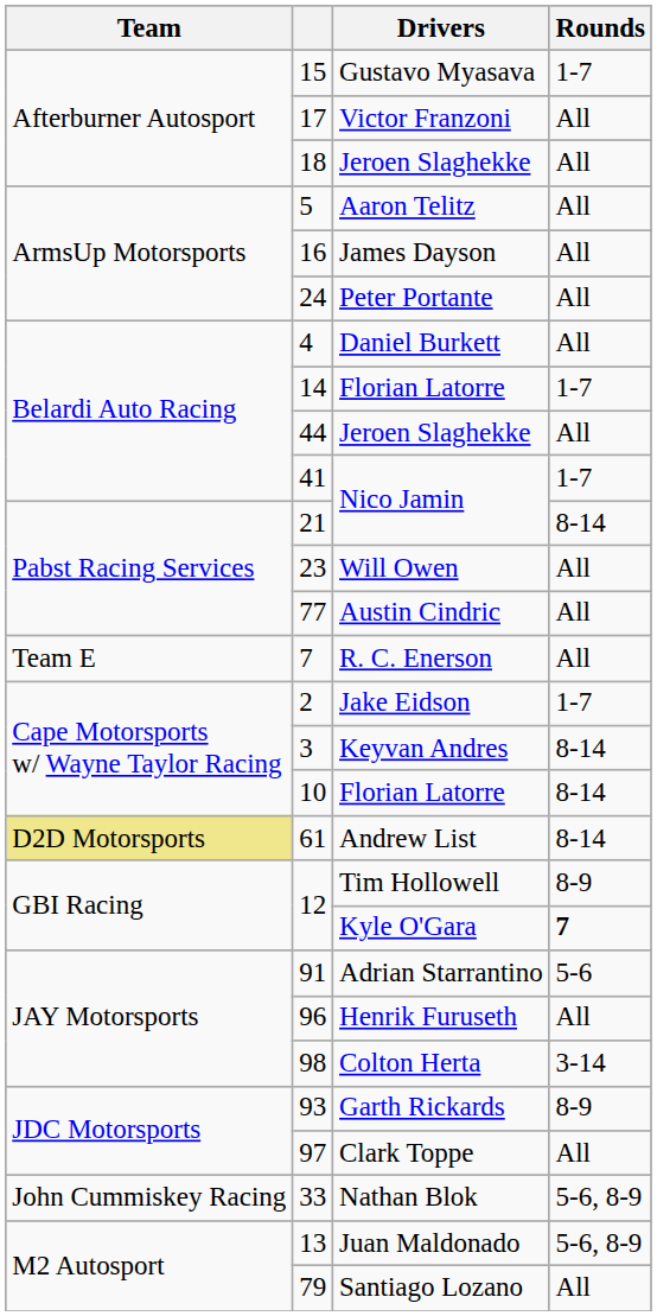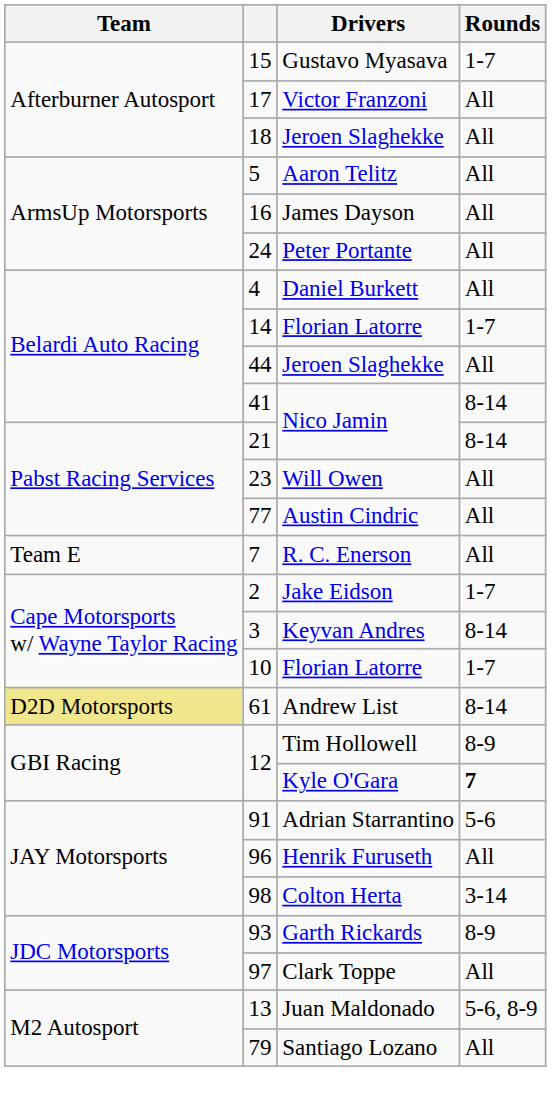 <table class="wikitable" style="font-size:85%;">
 <tr>
 <th>Team</th>
 <th></th>
 <th>Drivers</th>
 <th>Rounds</th>
 </tr>
 <tr>
 <td rowspan=3>Afterburner Autosport</td>
 <td>15</td>
 <td> Gustavo Myasava</td>
 <td>1-7</td>
 </tr>
 <tr>
 <td>17</td>
 <td> <a href='#'>Victor Franzoni</a></td>
 <td>All</td>
 </tr>
 <tr>
 <td>18</td>
 <td> <a href='#'>Jeroen Slaghekke</a></td>
 <td>All</td>
 </tr>
 <tr>
 <td rowspan=3>ArmsUp Motorsports</td>
 <td>5</td>
 <td> <a href='#'>Aaron Telitz</a></td>
 <td>All</td>
 </tr>
 <tr>
 <td>16</td>
 <td> James Dayson</td>
 <td>All</td>
 </tr>
 <tr>
 <td>24</td>
 <td> <a href='#'>Peter Portante</a></td>
 <td>All</td>
 </tr>
 <tr>
 <td rowspan=4><a href='#'>Belardi Auto Racing</a></td>
 <td>4</td>
 <td> <a href='#'>Daniel Burkett</a></td>
 <td>All</td>
 </tr>
 <tr>
 <td>14</td>
 <td> <a href='#'>Florian Latorre</a></td>
 <td>1-7</td>
 </tr>
 <tr>
 <td>44</td>
 <td> <a href='#'>Jeroen Slaghekke</a></td>
 <td>All</td>
 </tr>
 <tr>
 <td>41</td>
 <td rowspan=2> <a href='#'>Nico Jamin</a></td>
-<td>1-7</td>
+<td>8-14</td>
 </tr>
 <tr>
 <td rowspan=3><a href='#'>Pabst Racing Services</a></td>
 <td>21</td>
 <td>8-14</td>
 </tr>
 <tr>
 <td>23</td>
 <td> <a href='#'>Will Owen</a></td>
 <td>All</td>
 </tr>
 <tr>
 <td>77</td>
 <td> <a href='#'>Austin Cindric</a></td>
 <td>All</td>
 </tr>
 <tr>
 <td>Team E</td>
 <td>7</td>
 <td> <a href='#'>R. C. Enerson</a></td>
 <td>All</td>
 </tr>
 <tr>
 <td rowspan=3><a href='#'>Cape Motorsports</a><br>w/ <a href='#'>Wayne Taylor Racing</a></td>
 <td>2</td>
 <td> <a href='#'>Jake Eidson</a></td>
 <td>1-7</td>
 </tr>
 <tr>
 <td>3</td>
 <td> <a href='#'>Keyvan Andres</a></td>
 <td>8-14</td>
 </tr>
 <tr>
 <td>10</td>
 <td> <a href='#'>Florian Latorre</a></td>
-<td>8-14</td>
+<td>1-7</td>
 </tr>
 <tr>
 <td style="background: khaki;">D2D Motorsports</td>
 <td>61</td>
 <td> Andrew List</td>
 <td>8-14</td>
 </tr>
 <tr>
 <td rowspan=2>GBI Racing</td>
 <td rowspan=2>12</td>
 <td> Tim Hollowell</td>
 <td>8-9</td>
 </tr>
 <tr>
 <td> <a href='#'>Kyle O'Gara</a></td>
 <td><strong>7</strong></td>
 </tr>
 <tr>
 <td rowspan=3>JAY Motorsports</td>
 <td>91</td>
 <td> Adrian Starrantino</td>
 <td>5-6</td>
 </tr>
 <tr>
 <td>96</td>
 <td> <a href='#'>Henrik Furuseth</a></td>
 <td>All</td>
 </tr>
 <tr>
 <td>98</td>
 <td> <a href='#'>Colton Herta</a></td>
 <td>3-14</td>
 </tr>
 <tr>
 <td rowspan=2><a href='#'>JDC Motorsports</a></td>
 <td>93</td>
 <td> <a href='#'>Garth Rickards</a></td>
 <td>8-9</td>
 </tr>
 <tr>
 <td>97</td>
 <td> Clark Toppe</td>
 <td>All</td>
 </tr>
 <tr>
-<td>John Cummiskey Racing</td>
-<td>33</td>
-<td> Nathan Blok</td>
-<td>5-6, 8-9</td>
-</tr>
-<tr>
 <td rowspan=2>M2 Autosport</td>
 <td>13</td>
 <td> Juan Maldonado</td>
 <td>5-6, 8-9</td>
 </tr>
 <tr>
 <td>79</td>
 <td> Santiago Lozano</td>
 <td>All</td>
 </tr>
 </table>
